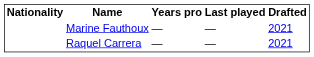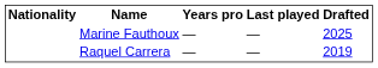 <table style="border:1px solid black;">
 <tr>
 <th>Nationality</th>
 <th>Name</th>
 <th>Years pro</th>
 <th>Last played</th>
 <th>Drafted</th>
 </tr>
 <tr>
 <td></td>
 <td><a href='#'>Marine Fauthoux</a></td>
 <td>—</td>
 <td>—</td>
-<td><a href='#'>2021</a></td>
+<td><a href='#'>2025</a></td>
 </tr>
 <tr>
 <td></td>
 <td><a href='#'>Raquel Carrera</a></td>
 <td>—</td>
 <td>—</td>
-<td><a href='#'>2021</a></td>
+<td><a href='#'>2019</a></td>
 </tr>
 </table>
